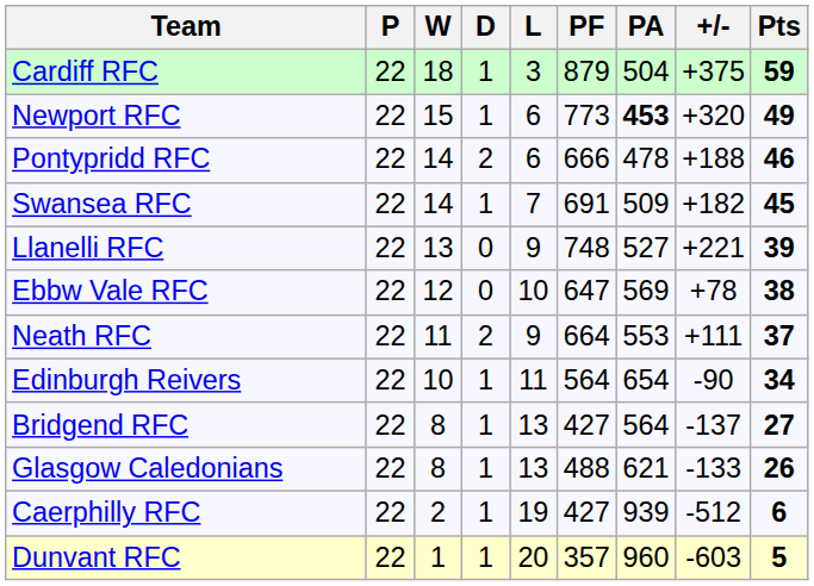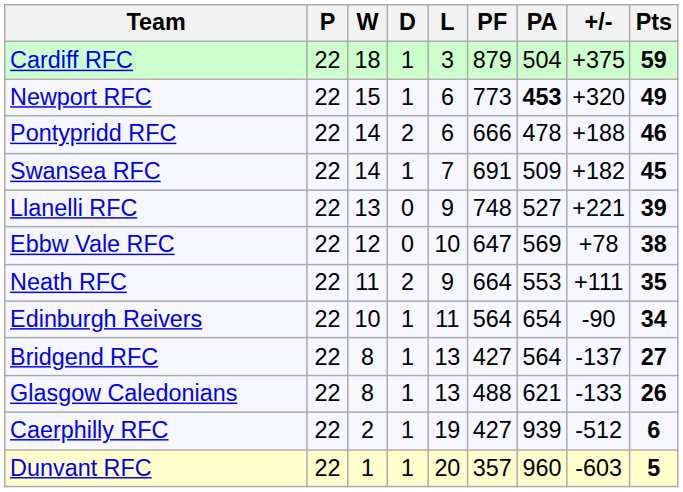 <table class="wikitable" style="text-align: center;">
 <tr>
 <th style="width:200px;">Team</th>
 <th width="20">P</th>
 <th width="20">W</th>
 <th width="20">D</th>
 <th width="20">L</th>
 <th width="20">PF</th>
 <th width="20">PA</th>
 <th width="25">+/-</th>
 <th width="20">Pts</th>
 </tr>
 <tr style="background:#cfc;">
 <td align="left"> <a href='#'>Cardiff RFC</a></td>
 <td>22</td>
 <td>18</td>
 <td>1</td>
 <td>3</td>
 <td>879</td>
 <td>504</td>
 <td>+375</td>
 <td><strong>59</strong></td>
 </tr>
 <tr style="background:#f7f8ff;">
 <td align="left"> <a href='#'>Newport RFC</a></td>
 <td>22</td>
 <td>15</td>
 <td>1</td>
 <td>6</td>
 <td>773</td>
 <td><strong>453</strong></td>
 <td>+320</td>
 <td><strong>49</strong></td>
 </tr>
 <tr style="background:#f7f8ff;">
 <td align="left"> <a href='#'>Pontypridd RFC</a></td>
 <td>22</td>
 <td>14</td>
 <td>2</td>
 <td>6</td>
 <td>666</td>
 <td>478</td>
 <td>+188</td>
 <td><strong>46</strong></td>
 </tr>
 <tr style="background:#f7f8ff;">
 <td align="left"> <a href='#'>Swansea RFC</a></td>
 <td>22</td>
 <td>14</td>
 <td>1</td>
 <td>7</td>
 <td>691</td>
 <td>509</td>
 <td>+182</td>
 <td><strong>45</strong></td>
 </tr>
 <tr style="background:#f7f8ff;">
 <td align="left"> <a href='#'>Llanelli RFC</a></td>
 <td>22</td>
 <td>13</td>
 <td>0</td>
 <td>9</td>
 <td>748</td>
 <td>527</td>
 <td>+221</td>
 <td><strong>39</strong></td>
 </tr>
 <tr style="background:#f7f8ff;">
 <td align="left"> <a href='#'>Ebbw Vale RFC</a></td>
 <td>22</td>
 <td>12</td>
 <td>0</td>
 <td>10</td>
 <td>647</td>
 <td>569</td>
 <td>+78</td>
 <td><strong>38</strong></td>
 </tr>
 <tr style="background:#f7f8ff;">
 <td align="left"> <a href='#'>Neath RFC</a></td>
 <td>22</td>
 <td>11</td>
 <td>2</td>
 <td>9</td>
 <td>664</td>
 <td>553</td>
 <td>+111</td>
-<td><strong>37</strong></td>
+<td><strong>35</strong></td>
 </tr>
 <tr style="background:#f7f8ff;">
 <td align="left"> <a href='#'>Edinburgh Reivers</a></td>
 <td>22</td>
 <td>10</td>
 <td>1</td>
 <td>11</td>
 <td>564</td>
 <td>654</td>
 <td>-90</td>
 <td><strong>34</strong></td>
 </tr>
 <tr style="background:#f7f8ff;">
 <td align="left"> <a href='#'>Bridgend RFC</a></td>
 <td>22</td>
 <td>8</td>
 <td>1</td>
 <td>13</td>
 <td>427</td>
 <td>564</td>
 <td>-137</td>
 <td><strong>27</strong></td>
 </tr>
 <tr style="background:#f7f8ff;">
 <td align="left"> <a href='#'>Glasgow Caledonians</a></td>
 <td>22</td>
 <td>8</td>
 <td>1</td>
 <td>13</td>
 <td>488</td>
 <td>621</td>
 <td>-133</td>
 <td><strong>26</strong></td>
 </tr>
 <tr style="background:#f7f8ff;">
 <td align="left"> <a href='#'>Caerphilly RFC</a></td>
 <td>22</td>
 <td>2</td>
 <td>1</td>
 <td>19</td>
 <td>427</td>
 <td>939</td>
 <td>-512</td>
 <td><strong>6</strong></td>
 </tr>
 <tr style="background:#ffc;">
 <td align="left"> <a href='#'>Dunvant RFC</a></td>
 <td>22</td>
 <td>1</td>
 <td>1</td>
 <td>20</td>
 <td>357</td>
 <td>960</td>
 <td>-603</td>
 <td><strong>5</strong></td>
 </tr>
 </table>
